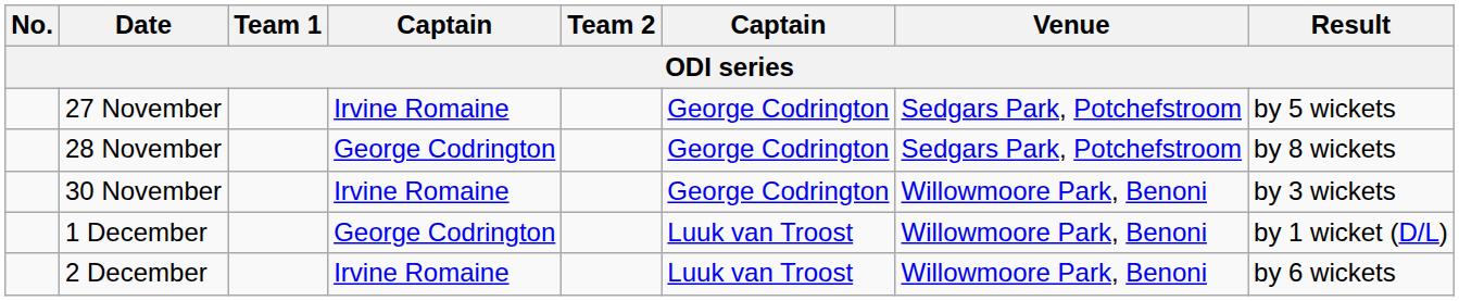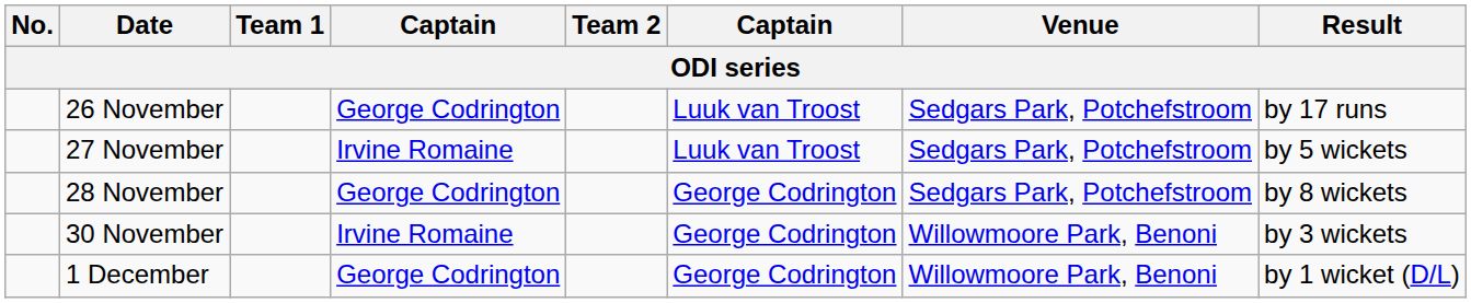 <table class="wikitable">
 <tr>
 <th>No.</th>
 <th>Date</th>
 <th>Team 1</th>
 <th>Captain</th>
 <th>Team 2</th>
 <th>Captain</th>
 <th>Venue</th>
 <th>Result</th>
 </tr>
 <tr>
 <th colspan="8">ODI series</th>
 </tr>
 <tr>
 <td></td>
+<td>26 November</td>
+<td></td>
+<td><a href='#'>George Codrington</a></td>
+<td></td>
+<td><a href='#'>Luuk van Troost</a></td>
+<td><a href='#'>Sedgars Park</a>, <a href='#'>Potchefstroom</a></td>
+<td> by 17 runs</td>
+</tr>
+<tr>
+<td></td>
 <td>27 November</td>
 <td></td>
 <td><a href='#'>Irvine Romaine</a></td>
 <td></td>
-<td><a href='#'>George Codrington</a></td>
+<td><a href='#'>Luuk van Troost</a></td>
 <td><a href='#'>Sedgars Park</a>, <a href='#'>Potchefstroom</a></td>
 <td> by 5 wickets</td>
 </tr>
 <tr>
 <td></td>
 <td>28 November</td>
 <td></td>
 <td><a href='#'>George Codrington</a></td>
 <td></td>
 <td><a href='#'>George Codrington</a></td>
 <td><a href='#'>Sedgars Park</a>, <a href='#'>Potchefstroom</a></td>
 <td> by 8 wickets</td>
 </tr>
 <tr>
 <td></td>
 <td>30 November</td>
 <td></td>
 <td><a href='#'>Irvine Romaine</a></td>
 <td></td>
 <td><a href='#'>George Codrington</a></td>
 <td><a href='#'>Willowmoore Park</a>, <a href='#'>Benoni</a></td>
 <td> by 3 wickets</td>
 </tr>
 <tr>
 <td></td>
 <td>1 December</td>
 <td></td>
 <td><a href='#'>George Codrington</a></td>
 <td></td>
-<td><a href='#'>Luuk van Troost</a></td>
+<td><a href='#'>George Codrington</a></td>
 <td><a href='#'>Willowmoore Park</a>, <a href='#'>Benoni</a></td>
 <td> by 1 wicket (<a href='#'>D/L</a>)</td>
 </tr>
-<tr>
-<td></td>
-<td>2 December</td>
-<td></td>
-<td><a href='#'>Irvine Romaine</a></td>
-<td></td>
-<td><a href='#'>Luuk van Troost</a></td>
-<td><a href='#'>Willowmoore Park</a>, <a href='#'>Benoni</a></td>
-<td> by 6 wickets</td>
-</tr>
 </table>
